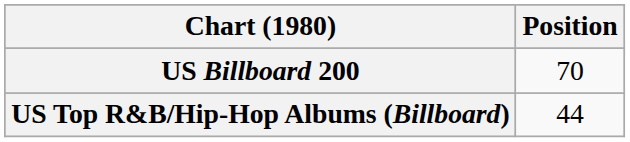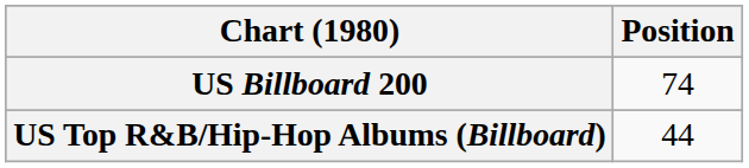 <table class="wikitable sortable plainrowheaders" style="text-align:center">
 <tr>
 <th scope="col">Chart (1980)</th>
 <th scope="col">Position</th>
 </tr>
 <tr>
 <th scope="row">US <em>Billboard</em> 200</th>
-<td>70</td>
+<td>74</td>
 </tr>
 <tr>
 <th scope="row">US Top R&B/Hip-Hop Albums (<em>Billboard</em>)</th>
 <td>44</td>
 </tr>
 </table>
